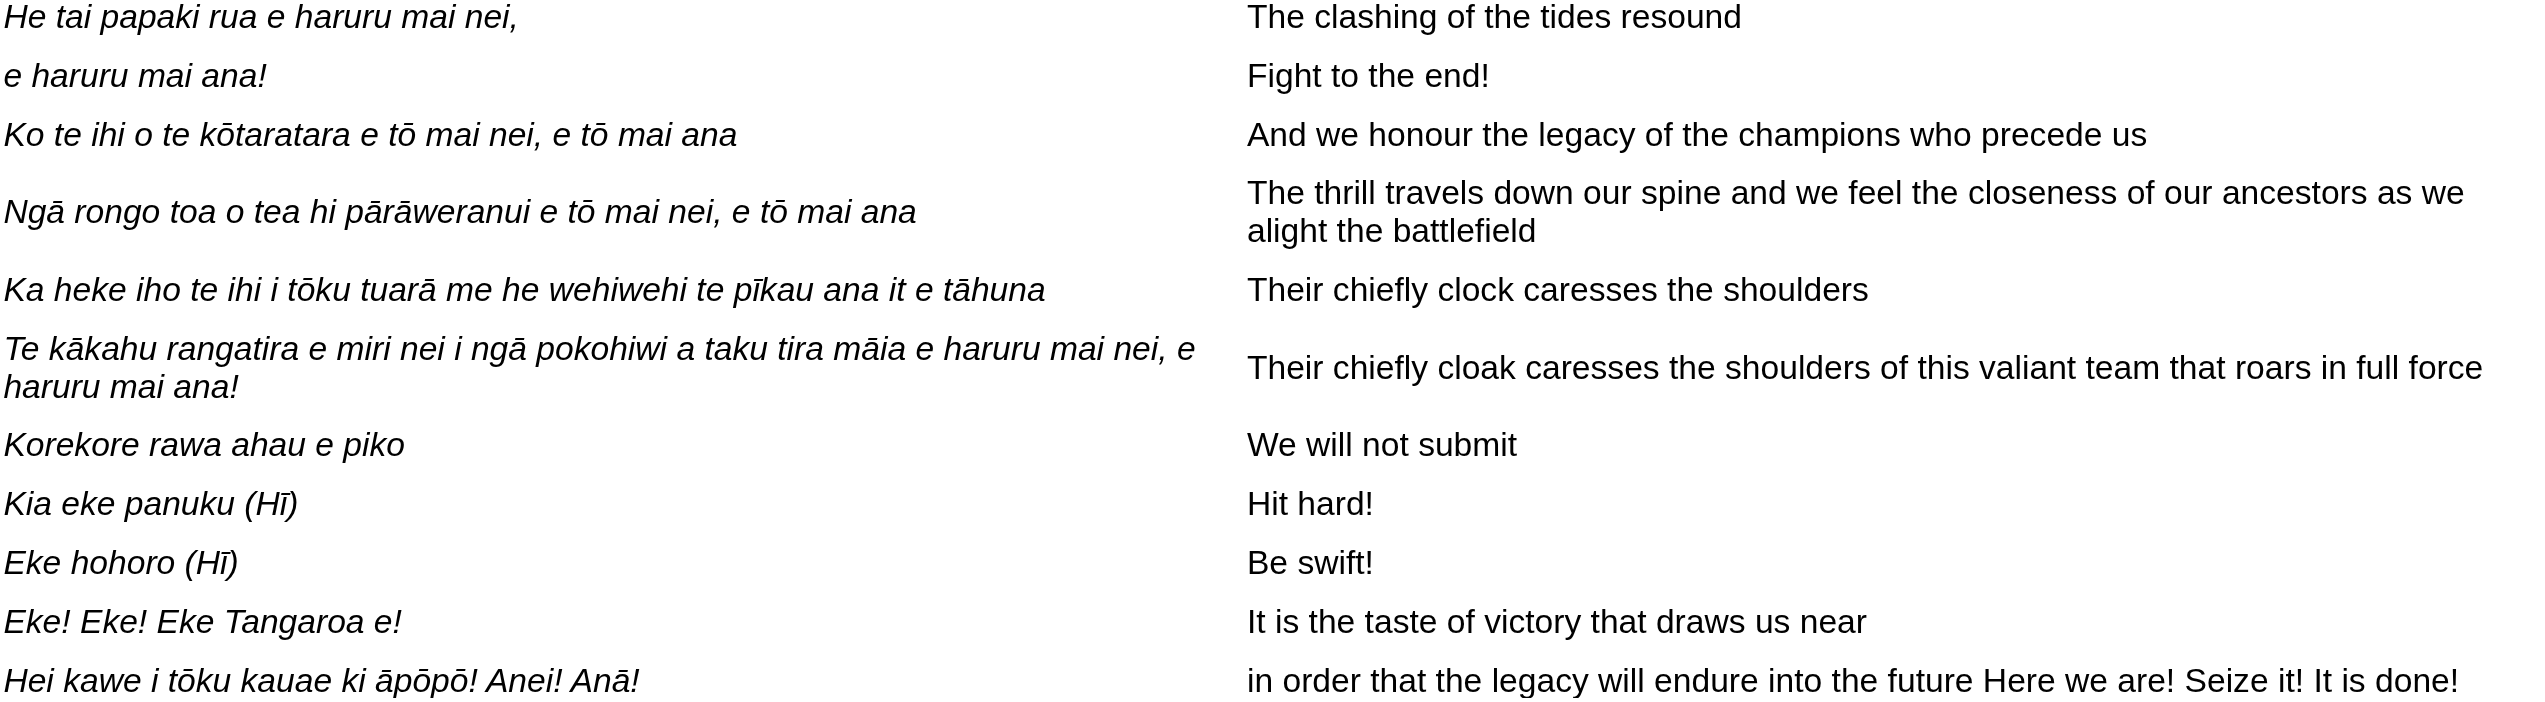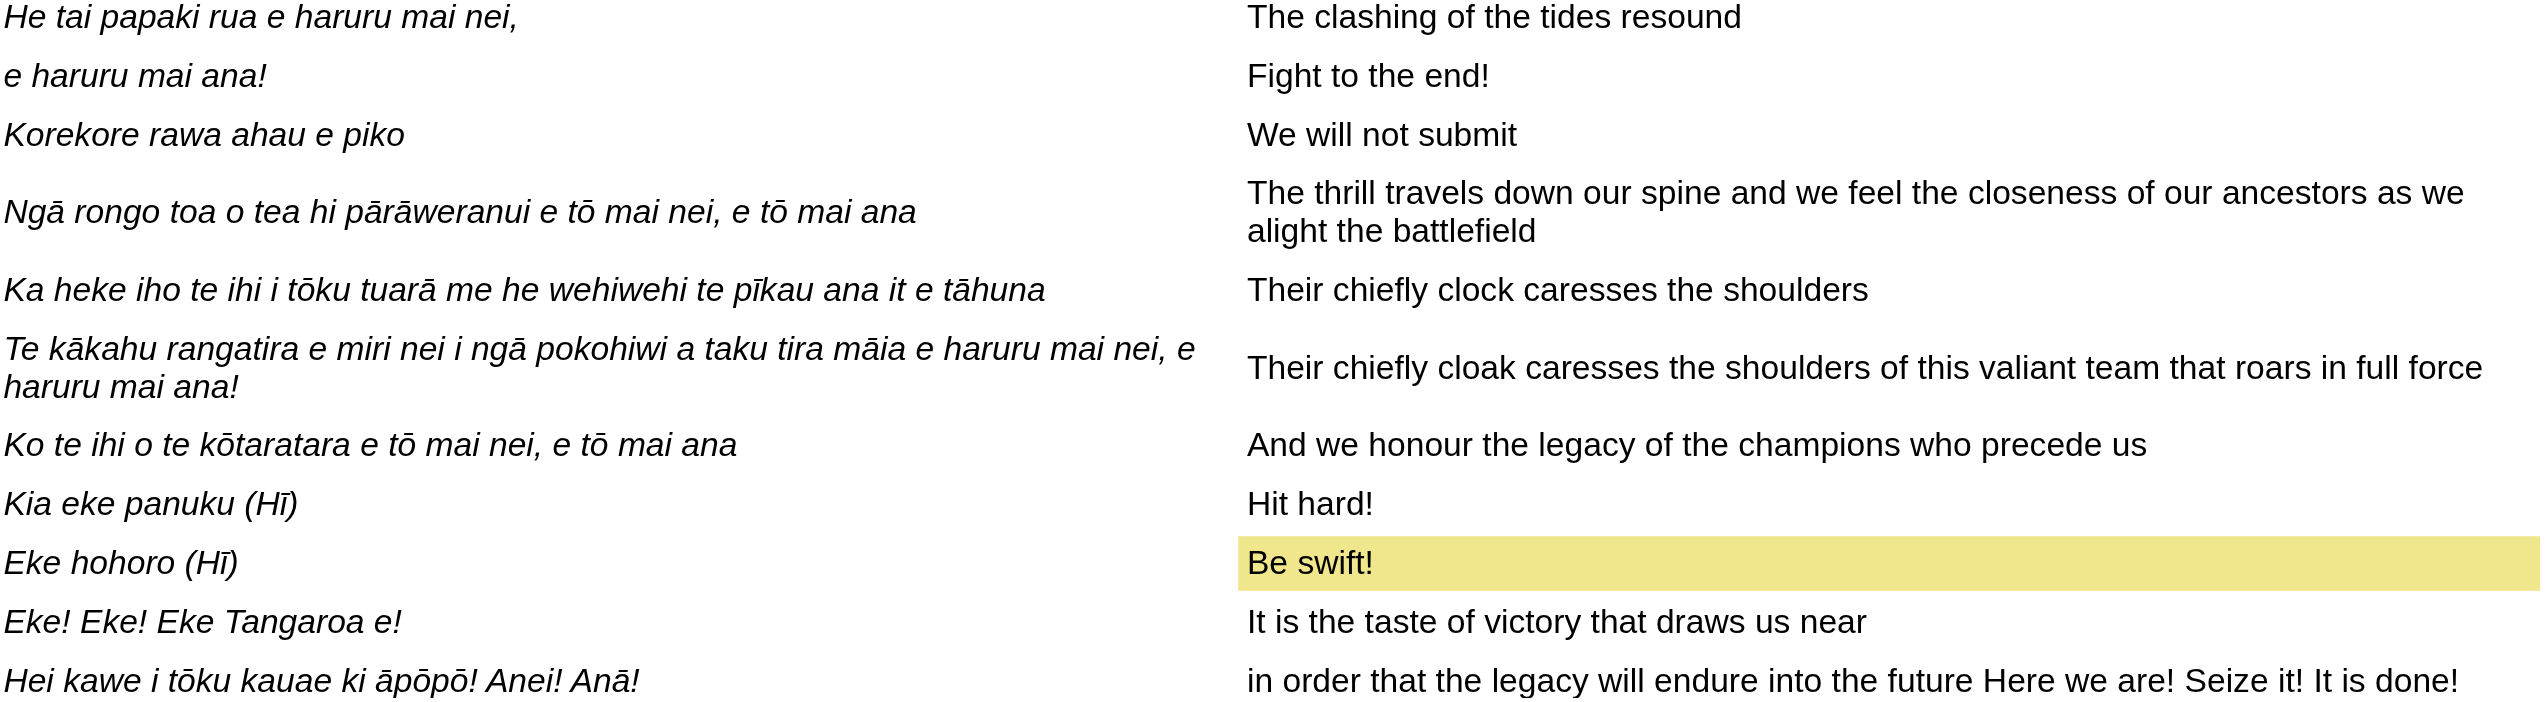 <table border="0" cellpadding="4" cellspacing="2" style="margin-left:3em">
 <tr>
 <td></td>
 </tr>
 <tr>
 <td><em>He tai papaki rua e haruru mai nei,</em></td>
 <td>The clashing of the tides resound</td>
 </tr>
 <tr>
 <td><em>e haruru mai ana!</em></td>
 <td>Fight to the end!</td>
 </tr>
 <tr>
-<td><em>Ko te ihi o te kōtaratara e tō mai nei, e tō mai ana</em></td>
-<td>And we honour the legacy of the champions who precede us</td>
+<td><em>Korekore rawa ahau e piko</em></td>
+<td>We will not submit</td>
 </tr>
 <tr>
 <td><em>Ngā rongo toa o tea hi pārāweranui e tō mai nei, e tō mai ana</em></td>
 <td>The thrill travels down our spine and we feel the closeness of our ancestors as we alight the battlefield</td>
 </tr>
 <tr>
 <td><em>Ka heke iho te ihi i tōku tuarā me he wehiwehi te pīkau ana it e tāhuna</em></td>
 <td>Their chiefly clock caresses the shoulders</td>
 </tr>
 <tr>
 <td><em>Te kākahu rangatira e miri nei i ngā pokohiwi a taku tira māia e haruru mai nei, e haruru mai ana!</em></td>
 <td>Their chiefly cloak caresses the shoulders of this valiant team that roars in full force</td>
 </tr>
 <tr>
-<td><em>Korekore rawa ahau e piko</em></td>
-<td>We will not submit</td>
+<td><em>Ko te ihi o te kōtaratara e tō mai nei, e tō mai ana</em></td>
+<td>And we honour the legacy of the champions who precede us</td>
 </tr>
 <tr>
 <td><em>Kia eke panuku (Hī)</em></td>
 <td>Hit hard!</td>
 </tr>
 <tr>
 <td><em>Eke hohoro (Hī)</em></td>
-<td>Be swift!</td>
+<td style="background: khaki;">Be swift!</td>
 </tr>
 <tr>
 <td><em>Eke! Eke! Eke Tangaroa e!</em></td>
 <td>It is the taste of victory that draws us near</td>
 </tr>
 <tr>
 <td><em>Hei kawe i tōku kauae ki āpōpō! Anei! Anā!</em></td>
 <td>in order that the legacy will endure into the future Here we are! Seize it! It is done!</td>
 </tr>
 </table>
